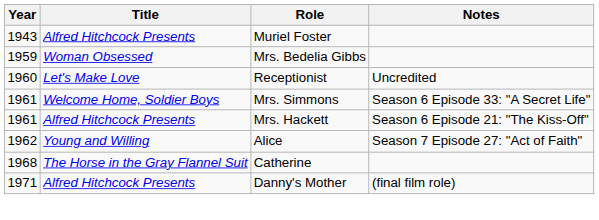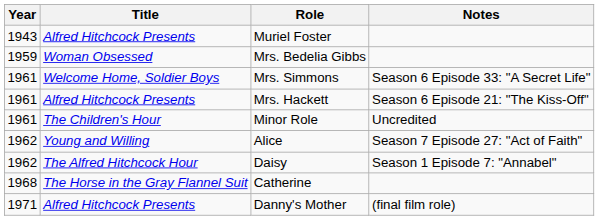 <table class="wikitable">
 <tr>
 <th>Year</th>
 <th>Title</th>
 <th>Role</th>
 <th>Notes</th>
 </tr>
 <tr>
 <td>1943</td>
 <td><em><a href='#'>Alfred Hitchcock Presents</a></em></td>
 <td>Muriel Foster</td>
 <td></td>
 </tr>
 <tr>
 <td>1959</td>
 <td><em><a href='#'>Woman Obsessed</a></em></td>
 <td>Mrs. Bedelia Gibbs</td>
 <td></td>
 </tr>
 <tr>
-<td>1960</td>
-<td><em><a href='#'>Let's Make Love</a></em></td>
-<td>Receptionist</td>
-<td>Uncredited</td>
-</tr>
-<tr>
 <td>1961</td>
 <td><em><a href='#'>Welcome Home, Soldier Boys</a></em></td>
 <td>Mrs. Simmons</td>
 <td>Season 6 Episode 33: "A Secret Life"</td>
 </tr>
 <tr>
 <td>1961</td>
 <td><em><a href='#'>Alfred Hitchcock Presents</a></em></td>
 <td>Mrs. Hackett</td>
 <td>Season 6 Episode 21: "The Kiss-Off"</td>
 </tr>
 <tr>
+<td>1961</td>
+<td><em><a href='#'>The Children's Hour</a></em></td>
+<td>Minor Role</td>
+<td>Uncredited</td>
+</tr>
+<tr>
 <td>1962</td>
 <td><em><a href='#'>Young and Willing</a></em></td>
 <td>Alice</td>
 <td>Season 7 Episode 27: "Act of Faith"</td>
+</tr>
+<tr>
+<td>1962</td>
+<td><em><a href='#'>The Alfred Hitchcock Hour</a></em></td>
+<td>Daisy</td>
+<td>Season 1 Episode 7: "Annabel"</td>
 </tr>
 <tr>
 <td>1968</td>
 <td><em><a href='#'>The Horse in the Gray Flannel Suit</a></em></td>
 <td>Catherine</td>
 <td></td>
 </tr>
 <tr>
 <td>1971</td>
 <td><em><a href='#'>Alfred Hitchcock Presents</a></em></td>
 <td>Danny's Mother</td>
 <td>(final film role)</td>
 </tr>
 </table>
